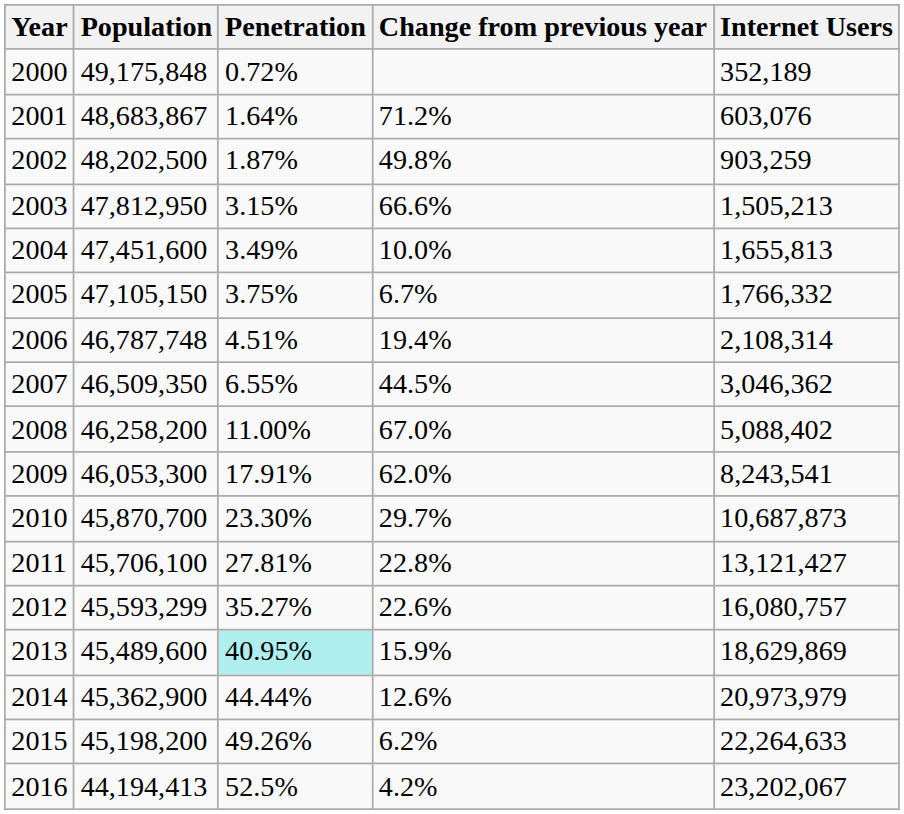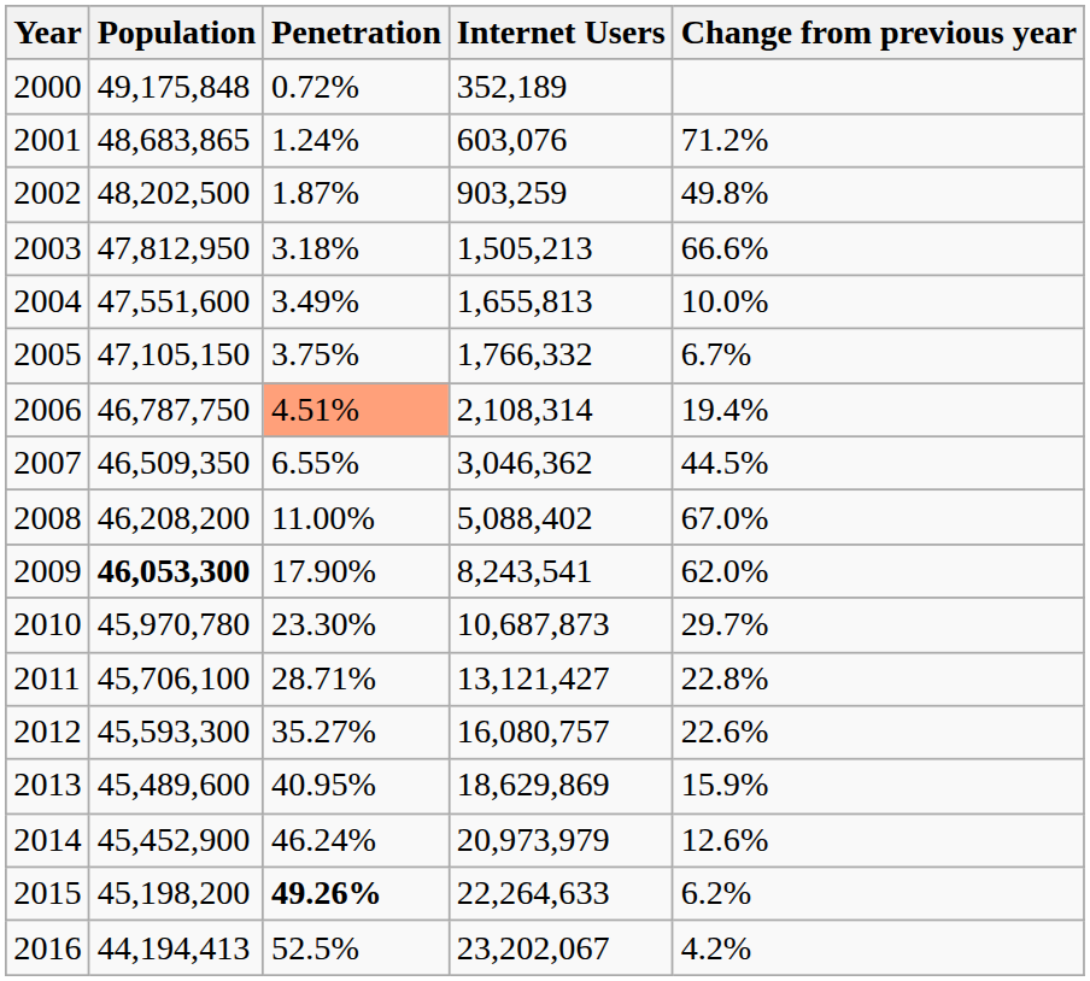 <table class="wikitable">
 <tr>
 <th>Year</th>
 <th>Population</th>
 <th>Penetration</th>
+<th>Internet Users</th>
 <th>Change from previous year</th>
-<th>Internet Users</th>
 </tr>
 <tr>
 <td>2000</td>
 <td>49,175,848</td>
 <td>0.72%</td>
+<td>352,189</td>
 <td></td>
-<td>352,189</td>
 </tr>
 <tr>
 <td>2001</td>
-<td>48,683,867</td>
-<td>1.64%</td>
+<td>48,683,865</td>
+<td>1.24%</td>
+<td>603,076</td>
 <td>71.2%</td>
-<td>603,076</td>
 </tr>
 <tr>
 <td>2002</td>
 <td>48,202,500</td>
 <td>1.87%</td>
+<td>903,259</td>
 <td>49.8%</td>
-<td>903,259</td>
 </tr>
 <tr>
 <td>2003</td>
 <td>47,812,950</td>
-<td>3.15%</td>
+<td>3.18%</td>
+<td>1,505,213</td>
 <td>66.6%</td>
-<td>1,505,213</td>
 </tr>
 <tr>
 <td>2004</td>
-<td>47,451,600</td>
+<td>47,551,600</td>
 <td>3.49%</td>
+<td>1,655,813</td>
 <td>10.0%</td>
-<td>1,655,813</td>
 </tr>
 <tr>
 <td>2005</td>
 <td>47,105,150</td>
 <td>3.75%</td>
+<td>1,766,332</td>
 <td>6.7%</td>
-<td>1,766,332</td>
 </tr>
 <tr>
 <td>2006</td>
-<td>46,787,748</td>
-<td>4.51%</td>
+<td>46,787,750</td>
+<td style="background: lightsalmon;">4.51%</td>
+<td>2,108,314</td>
 <td>19.4%</td>
-<td>2,108,314</td>
 </tr>
 <tr>
 <td>2007</td>
 <td>46,509,350</td>
 <td>6.55%</td>
+<td>3,046,362</td>
 <td>44.5%</td>
-<td>3,046,362</td>
 </tr>
 <tr>
 <td>2008</td>
-<td>46,258,200</td>
+<td>46,208,200</td>
 <td>11.00%</td>
+<td>5,088,402</td>
 <td>67.0%</td>
-<td>5,088,402</td>
 </tr>
 <tr>
 <td>2009</td>
-<td>46,053,300</td>
-<td>17.91%</td>
+<td><strong>46,053,300</strong></td>
+<td>17.90%</td>
+<td>8,243,541</td>
 <td>62.0%</td>
-<td>8,243,541</td>
 </tr>
 <tr>
 <td>2010</td>
-<td>45,870,700</td>
+<td>45,970,780</td>
 <td>23.30%</td>
+<td>10,687,873</td>
 <td>29.7%</td>
-<td>10,687,873</td>
 </tr>
 <tr>
 <td>2011</td>
 <td>45,706,100</td>
-<td>27.81%</td>
+<td>28.71%</td>
+<td>13,121,427</td>
 <td>22.8%</td>
-<td>13,121,427</td>
 </tr>
 <tr>
 <td>2012</td>
-<td>45,593,299</td>
+<td>45,593,300</td>
 <td>35.27%</td>
+<td>16,080,757</td>
 <td>22.6%</td>
-<td>16,080,757</td>
 </tr>
 <tr>
 <td>2013</td>
 <td>45,489,600</td>
-<td style="background: paleturquoise;">40.95%</td>
+<td>40.95%</td>
+<td>18,629,869</td>
 <td>15.9%</td>
-<td>18,629,869</td>
 </tr>
 <tr>
 <td>2014</td>
-<td>45,362,900</td>
-<td>44.44%</td>
+<td>45,452,900</td>
+<td>46.24%</td>
+<td>20,973,979</td>
 <td>12.6%</td>
-<td>20,973,979</td>
 </tr>
 <tr>
 <td>2015</td>
 <td>45,198,200</td>
-<td>49.26%</td>
+<td><strong>49.26%</strong></td>
+<td>22,264,633</td>
 <td>6.2%</td>
-<td>22,264,633</td>
 </tr>
 <tr>
 <td>2016</td>
 <td>44,194,413</td>
 <td>52.5%</td>
+<td>23,202,067</td>
 <td>4.2%</td>
-<td>23,202,067</td>
 </tr>
 </table>
